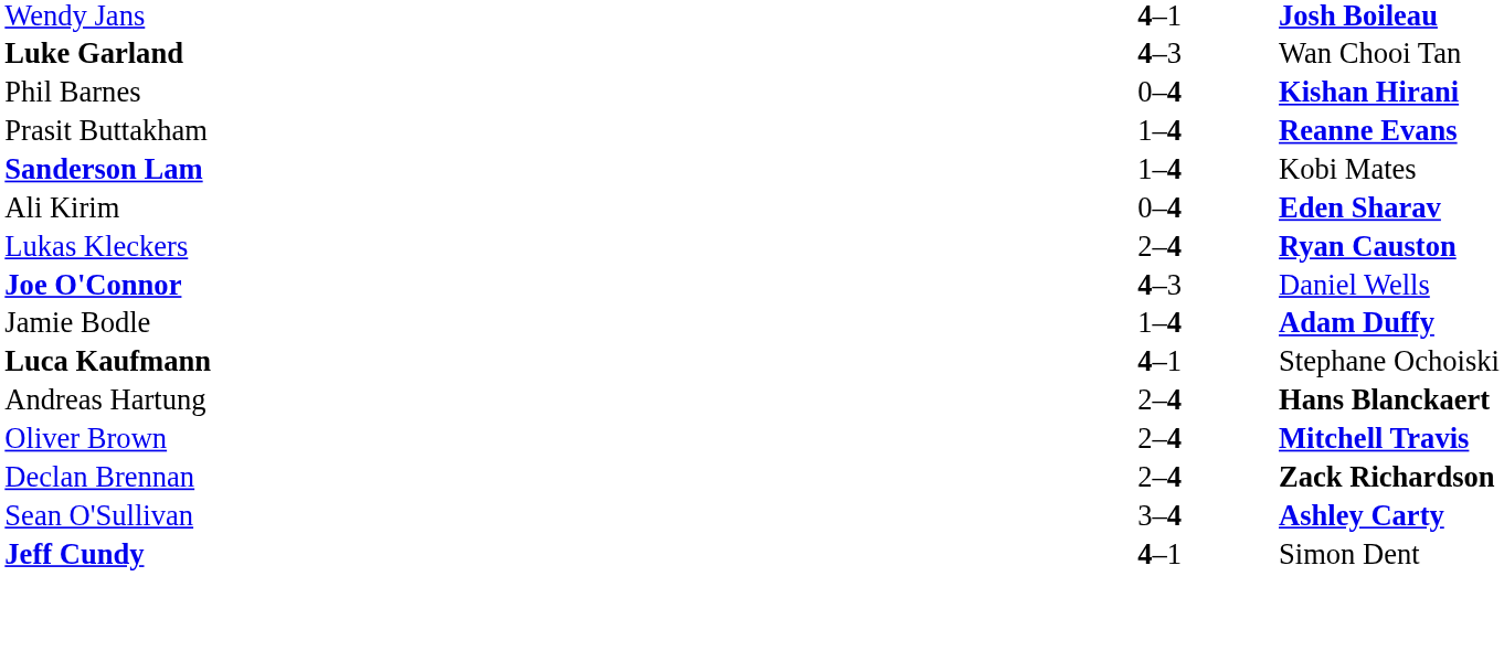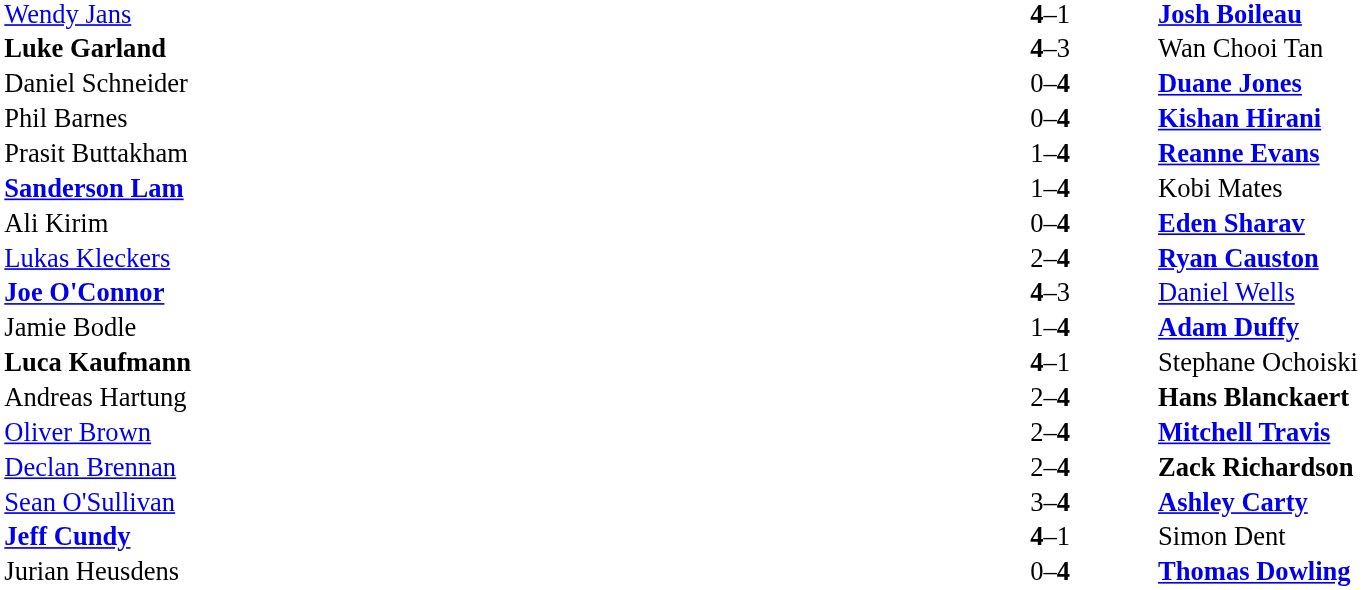 <table width="100%" cellspacing="1">
 <tr>
 <th width=45%></th>
 <th width=10%></th>
 <th width=45%></th>
 </tr>
 <tr>
 <td> <a href='#'>Wendy Jans</a></td>
 <td align="center"><strong>4</strong>–1</td>
 <td> <strong><a href='#'>Josh Boileau</a></strong></td>
 </tr>
 <tr>
 <td> <strong>Luke Garland</strong></td>
 <td align="center"><strong>4</strong>–3</td>
 <td> Wan Chooi Tan</td>
+</tr>
+<tr>
+<td> Daniel Schneider</td>
+<td align="center">0–<strong>4</strong></td>
+<td> <strong><a href='#'>Duane Jones</a></strong></td>
 </tr>
 <tr>
 <td> Phil Barnes</td>
 <td align="center">0–<strong>4</strong></td>
 <td> <strong><a href='#'>Kishan Hirani</a></strong></td>
 </tr>
 <tr>
 <td> Prasit Buttakham</td>
 <td align="center">1–<strong>4</strong></td>
 <td> <strong><a href='#'>Reanne Evans</a></strong></td>
 </tr>
 <tr>
 <td> <strong><a href='#'>Sanderson Lam</a></strong></td>
 <td align="center">1–<strong>4</strong></td>
 <td> Kobi Mates</td>
 </tr>
 <tr>
 <td> Ali Kirim</td>
 <td align="center">0–<strong>4</strong></td>
 <td> <strong><a href='#'>Eden Sharav</a></strong></td>
 </tr>
 <tr>
 <td> <a href='#'>Lukas Kleckers</a></td>
 <td align="center">2–<strong>4</strong></td>
 <td> <strong><a href='#'>Ryan Causton</a></strong></td>
 </tr>
 <tr>
 <td> <strong><a href='#'>Joe O'Connor</a></strong></td>
 <td align="center"><strong>4</strong>–3</td>
 <td> <a href='#'>Daniel Wells</a></td>
 </tr>
 <tr>
 <td> Jamie Bodle</td>
 <td align="center">1–<strong>4</strong></td>
 <td> <strong><a href='#'>Adam Duffy</a></strong></td>
 </tr>
 <tr>
 <td> <strong>Luca Kaufmann</strong></td>
 <td align="center"><strong>4</strong>–1</td>
 <td> Stephane Ochoiski</td>
 </tr>
 <tr>
 <td> Andreas Hartung</td>
 <td align="center">2–<strong>4</strong></td>
 <td> <strong>Hans Blanckaert</strong></td>
 </tr>
 <tr>
 <td> <a href='#'>Oliver Brown</a></td>
 <td align="center">2–<strong>4</strong></td>
 <td> <strong><a href='#'>Mitchell Travis</a></strong></td>
 </tr>
 <tr>
 <td> <a href='#'>Declan Brennan</a></td>
 <td align="center">2–<strong>4</strong></td>
 <td> <strong>Zack Richardson</strong></td>
 </tr>
 <tr>
 <td> <a href='#'>Sean O'Sullivan</a></td>
 <td align="center">3–<strong>4</strong></td>
 <td> <strong><a href='#'>Ashley Carty</a></strong></td>
 </tr>
 <tr>
 <td> <strong><a href='#'>Jeff Cundy</a></strong></td>
 <td align="center"><strong>4</strong>–1</td>
 <td> Simon Dent</td>
 </tr>
+<tr>
+<td> Jurian Heusdens</td>
+<td align="center">0–<strong>4</strong></td>
+<td> <strong><a href='#'>Thomas Dowling</a></strong></td>
+</tr>
 </table>
